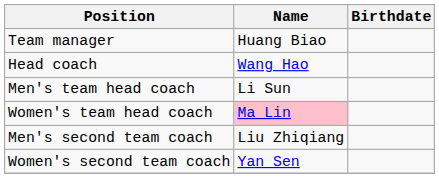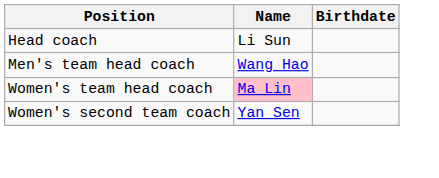 <table class="wikitable" style="text-align: left">
 <tr>
 <th>Position</th>
 <th>Name</th>
 <th>Birthdate</th>
 </tr>
 <tr>
-<td>Team manager</td>
-<td> Huang Biao</td>
-<td></td>
-</tr>
-<tr>
 <td>Head coach</td>
-<td> <a href='#'>Wang Hao</a></td>
+<td> Li Sun</td>
 <td></td>
 </tr>
 <tr>
 <td>Men's team head coach</td>
-<td> Li Sun</td>
+<td> <a href='#'>Wang Hao</a></td>
 <td></td>
 </tr>
 <tr>
 <td>Women's team head coach</td>
 <td style="background: pink;"> <a href='#'>Ma Lin</a></td>
-<td></td>
-</tr>
-<tr>
-<td>Men's second team coach</td>
-<td> Liu Zhiqiang</td>
 <td></td>
 </tr>
 <tr>
 <td>Women's second team coach</td>
 <td> <a href='#'>Yan Sen</a></td>
 <td></td>
 </tr>
 <tr>
 </tr>
 </table>
